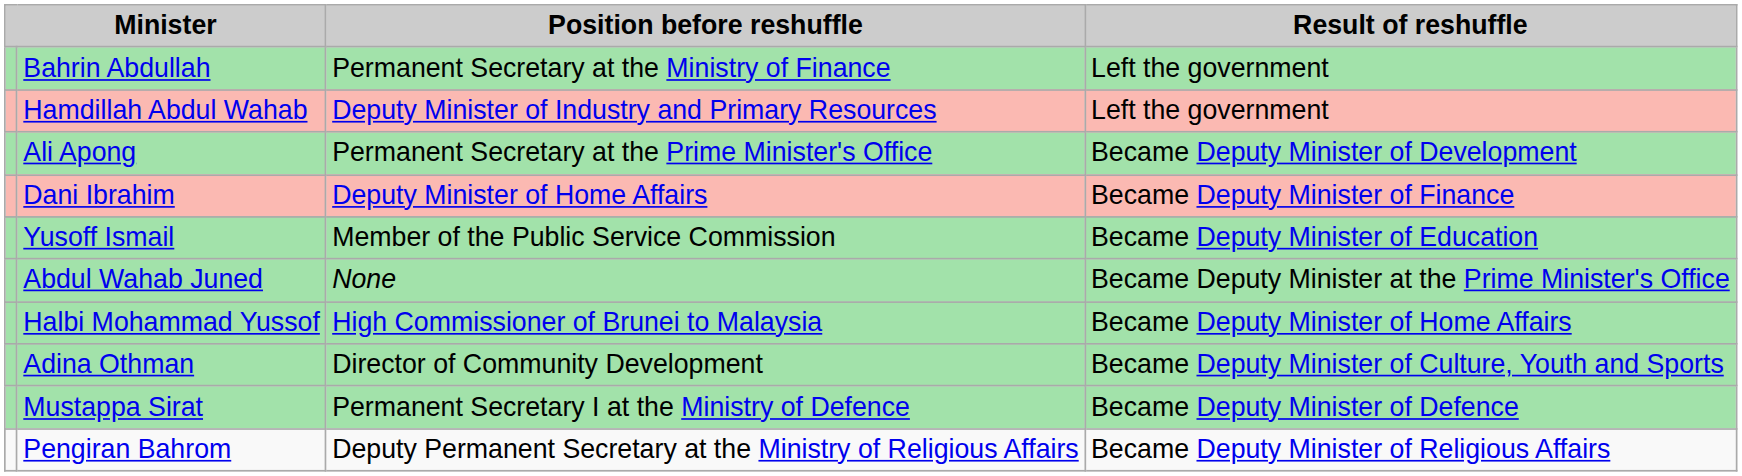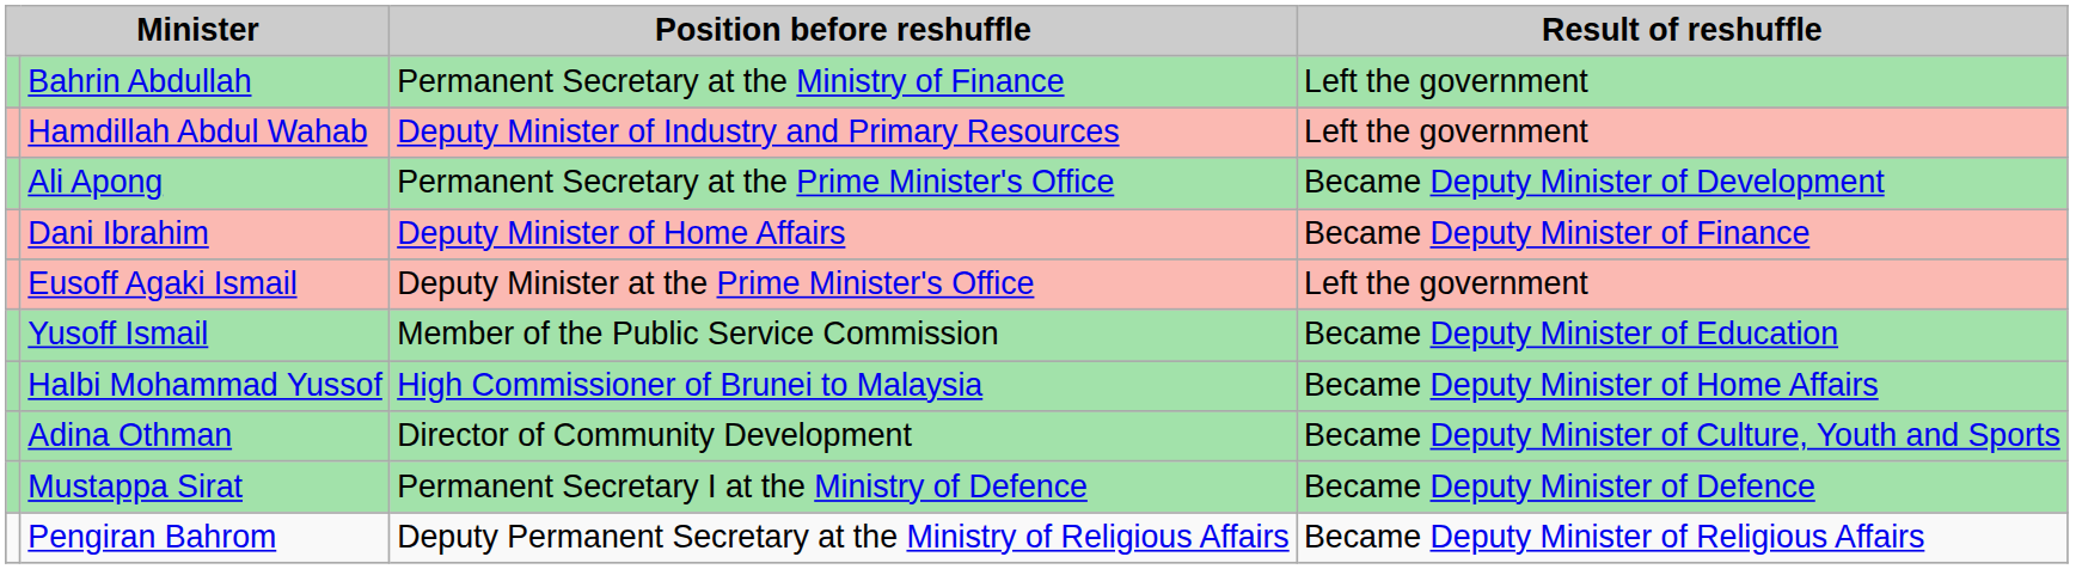 <table class="wikitable">
 <tr>
 <th scope="col" style="background:#ccc;" colspan=2>Minister</th>
 <th scope="col" style="background:#ccc;">Position before reshuffle</th>
 <th scope="col" style="background:#ccc;">Result of reshuffle</th>
 </tr>
 <tr style="background:#A2E2AA;" colspan="4" |>
 <td></td>
 <td><a href='#'>Bahrin Abdullah</a></td>
 <td>Permanent Secretary at the <a href='#'>Ministry of Finance</a></td>
 <td>Left the government</td>
 </tr>
 <tr style="background:#FBB9B2;" colspan="4" |>
 <td></td>
 <td><a href='#'>Hamdillah Abdul Wahab</a></td>
 <td><a href='#'>Deputy Minister of Industry and Primary Resources</a></td>
 <td>Left the government</td>
 </tr>
 <tr style="background:#A2E2AA;" colspan="4" |>
 <td></td>
 <td><a href='#'>Ali Apong</a></td>
 <td>Permanent Secretary at the <a href='#'>Prime Minister's Office</a></td>
 <td>Became <a href='#'>Deputy Minister of Development</a></td>
 </tr>
 <tr style="background:#FBB9B2;" colspan="4" |>
 <td></td>
 <td><a href='#'>Dani Ibrahim</a></td>
 <td><a href='#'>Deputy Minister of Home Affairs</a></td>
 <td>Became <a href='#'>Deputy Minister of Finance</a></td>
 </tr>
+<tr style="background:#FBB9B2;" colspan="4" |>
+<td></td>
+<td><a href='#'>Eusoff Agaki Ismail</a></td>
+<td>Deputy Minister at the <a href='#'>Prime Minister's Office</a></td>
+<td>Left the government</td>
+</tr>
 <tr style="background:#A2E2AA;" colspan="4" |>
 <td></td>
 <td><a href='#'>Yusoff Ismail</a></td>
 <td>Member of the Public Service Commission</td>
 <td>Became <a href='#'>Deputy Minister of Education</a></td>
-</tr>
-<tr style="background:#A2E2AA;" colspan="4" |>
-<td></td>
-<td><a href='#'>Abdul Wahab Juned</a></td>
-<td><em>None</em></td>
-<td>Became Deputy Minister at the <a href='#'>Prime Minister's Office</a></td>
 </tr>
 <tr style="background:#A2E2AA;" colspan="4" |>
 <td></td>
 <td><a href='#'>Halbi Mohammad Yussof</a></td>
 <td><a href='#'>High Commissioner of Brunei to Malaysia</a></td>
 <td>Became <a href='#'>Deputy Minister of Home Affairs</a></td>
 </tr>
 <tr style="background:#A2E2AA;" colspan="4" |>
 <td></td>
 <td><a href='#'>Adina Othman</a></td>
 <td>Director of Community Development</td>
 <td>Became <a href='#'>Deputy Minister of Culture, Youth and Sports</a></td>
 </tr>
 <tr style="background:#A2E2AA;" colspan="4" |>
 <td></td>
 <td><a href='#'>Mustappa Sirat</a></td>
 <td>Permanent Secretary I at the <a href='#'>Ministry of Defence</a></td>
 <td>Became <a href='#'>Deputy Minister of Defence</a></td>
 </tr>
 <tr>
 <td></td>
 <td><a href='#'>Pengiran Bahrom</a></td>
 <td>Deputy Permanent Secretary at the <a href='#'>Ministry of Religious Affairs</a></td>
 <td>Became <a href='#'>Deputy Minister of Religious Affairs</a></td>
 </tr>
 </table>
